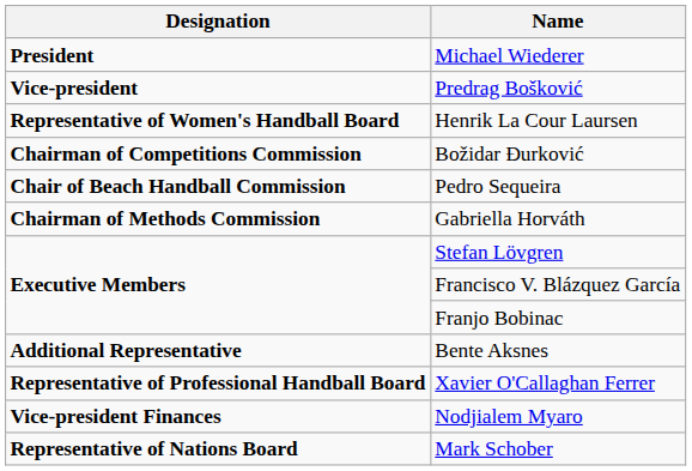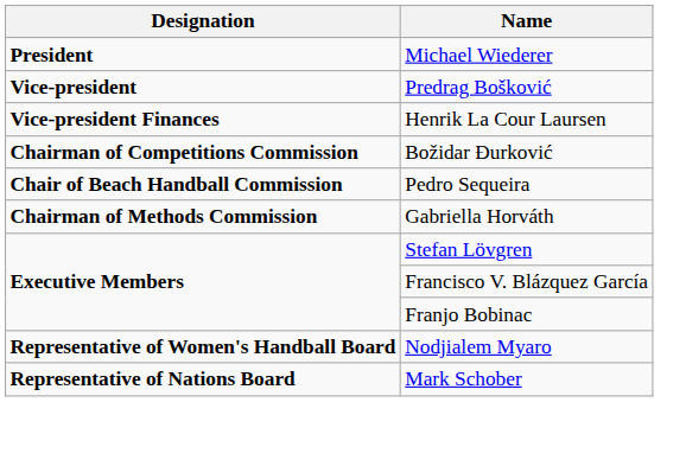 <table class="wikitable">
 <tr>
 <th>Designation</th>
 <th>Name</th>
 </tr>
 <tr>
 <td><strong>President</strong></td>
 <td> <a href='#'>Michael Wiederer</a></td>
 </tr>
 <tr>
 <td><strong>Vice-president</strong></td>
 <td> <a href='#'>Predrag Bošković</a></td>
 </tr>
 <tr>
-<td><strong>Representative of Women's Handball Board</strong></td>
+<td><strong>Vice-president Finances</strong></td>
 <td> Henrik La Cour Laursen</td>
 </tr>
 <tr>
 <td><strong>Chairman of Competitions Commission</strong></td>
 <td> Božidar Đurković</td>
 </tr>
 <tr>
 <td><strong>Chair of Beach Handball Commission</strong></td>
 <td> Pedro Sequeira</td>
 </tr>
 <tr>
 <td><strong>Chairman of Methods Commission</strong></td>
 <td> Gabriella Horváth</td>
 </tr>
 <tr>
 <td rowspan=3><strong>Executive Members</strong></td>
 <td> <a href='#'>Stefan Lövgren</a></td>
 </tr>
 <tr>
 <td> Francisco V. Blázquez García</td>
 </tr>
 <tr>
 <td> Franjo Bobinac</td>
 </tr>
 <tr>
-<td><strong>Additional Representative</strong></td>
-<td> Bente Aksnes</td>
-</tr>
-<tr>
-<td><strong>Representative of Professional Handball Board</strong></td>
-<td> <a href='#'>Xavier O'Callaghan Ferrer</a></td>
-</tr>
-<tr>
-<td><strong>Vice-president Finances</strong></td>
+<td><strong>Representative of Women's Handball Board</strong></td>
 <td> <a href='#'>Nodjialem Myaro</a></td>
 </tr>
 <tr>
 <td><strong>Representative of Nations Board</strong></td>
 <td> <a href='#'>Mark Schober</a></td>
 </tr>
 </table>
